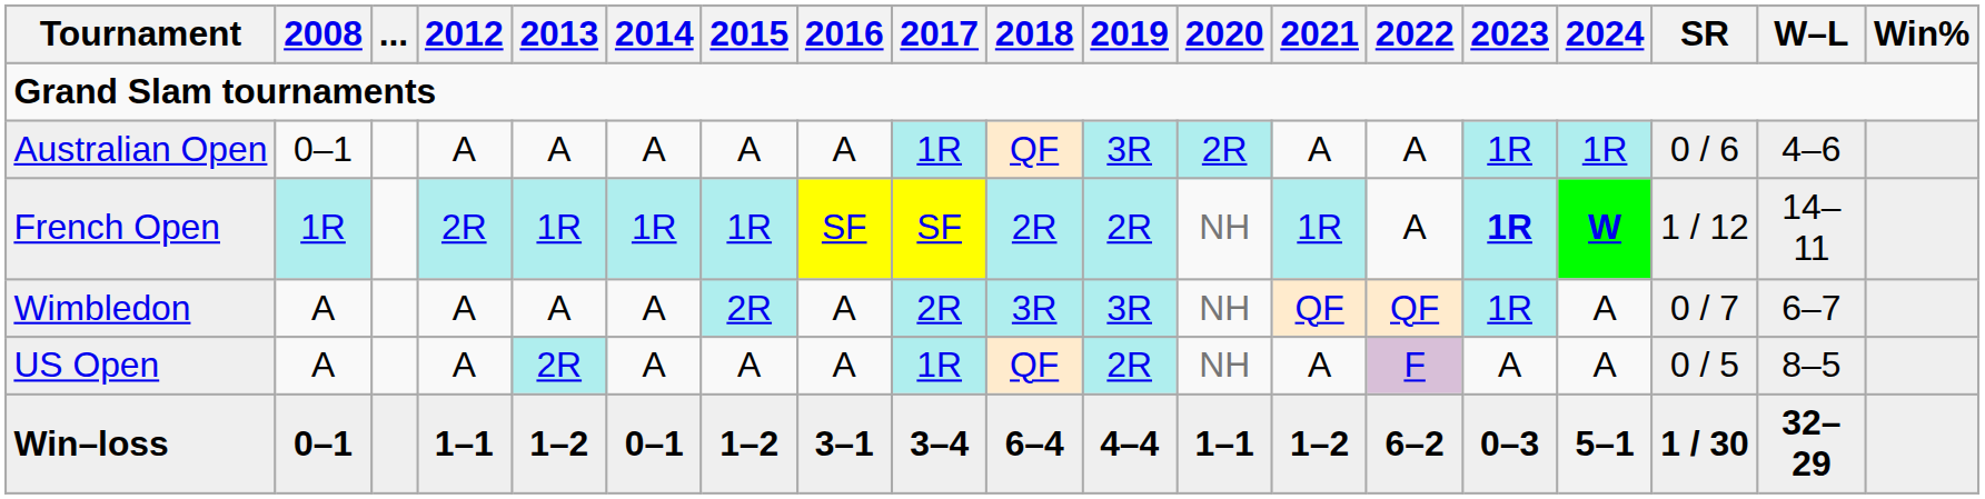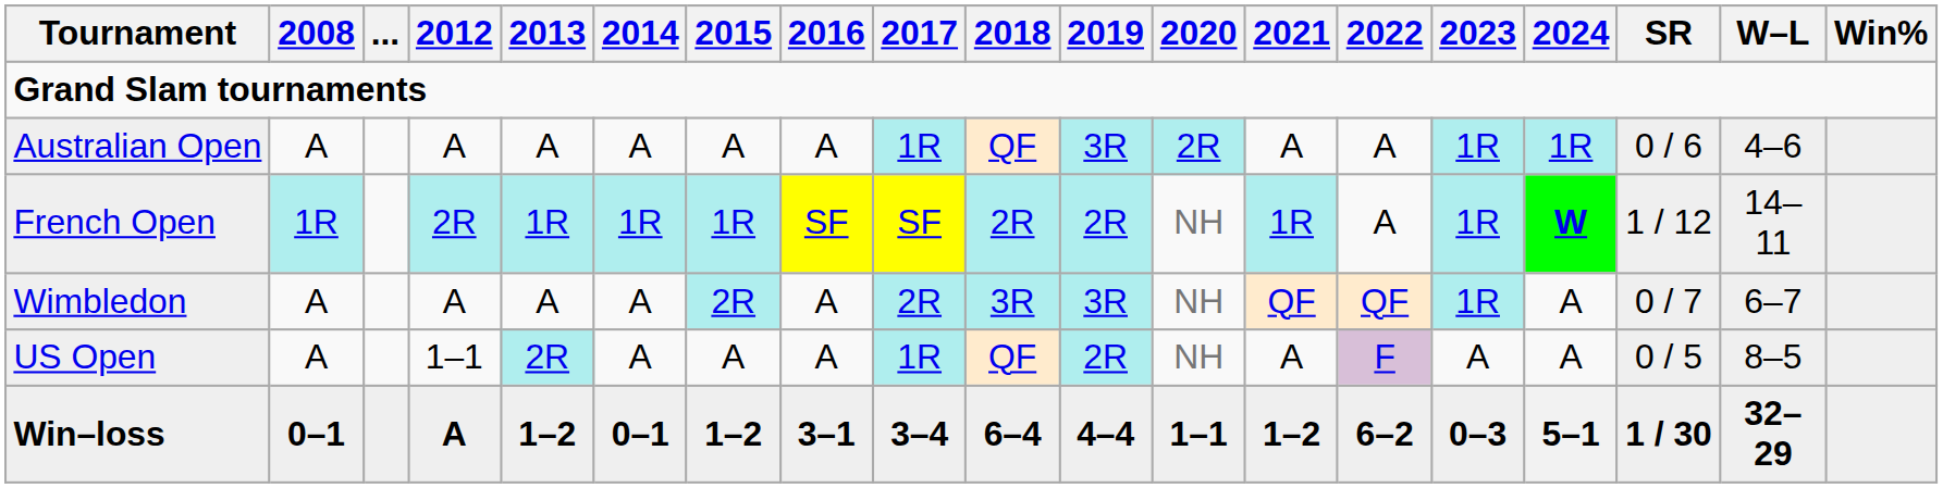 <table class="wikitable nowrap" style=text-align:center;font-size:96%>
 <tr>
 <th>Tournament</th>
 <th><a href='#'>2008</a></th>
 <th>...</th>
 <th><a href='#'>2012</a></th>
 <th><a href='#'>2013</a></th>
 <th><a href='#'>2014</a></th>
 <th><a href='#'>2015</a></th>
 <th><a href='#'>2016</a></th>
 <th><a href='#'>2017</a></th>
 <th><a href='#'>2018</a></th>
 <th><a href='#'>2019</a></th>
 <th><a href='#'>2020</a></th>
 <th><a href='#'>2021</a></th>
 <th><a href='#'>2022</a></th>
 <th><a href='#'>2023</a></th>
 <th><a href='#'>2024</a></th>
 <th>SR</th>
 <th width=40>W–L</th>
 <th>Win%</th>
 </tr>
 <tr>
 <td colspan="20" align="left"><strong>Grand Slam tournaments</strong></td>
 </tr>
 <tr>
 <td align=left bgcolor=efefef><a href='#'>Australian Open</a></td>
-<td>0–1</td>
+<td>A</td>
 <td></td>
 <td>A</td>
 <td>A</td>
 <td>A</td>
 <td>A</td>
 <td>A</td>
 <td bgcolor=afeeee><a href='#'>1R</a></td>
 <td bgcolor=ffebcd><a href='#'>QF</a></td>
 <td bgcolor=afeeee><a href='#'>3R</a></td>
 <td bgcolor=afeeee><a href='#'>2R</a></td>
 <td>A</td>
 <td>A</td>
 <td bgcolor=afeeee><a href='#'>1R</a></td>
 <td bgcolor=afeeee><a href='#'>1R</a></td>
 <td bgcolor=efefef>0 / 6</td>
 <td bgcolor=efefef>4–6</td>
 <td bgcolor=efefef></td>
 </tr>
 <tr>
 <td align=left bgcolor=efefef><a href='#'>French Open</a></td>
 <td bgcolor=afeeee><a href='#'>1R</a></td>
 <td></td>
 <td bgcolor=afeeee><a href='#'>2R</a></td>
 <td bgcolor=afeeee><a href='#'>1R</a></td>
 <td bgcolor=afeeee><a href='#'>1R</a></td>
 <td bgcolor=afeeee><a href='#'>1R</a></td>
 <td bgcolor=yellow><a href='#'>SF</a></td>
 <td bgcolor=yellow><a href='#'>SF</a></td>
 <td bgcolor=afeeee><a href='#'>2R</a></td>
 <td bgcolor=afeeee><a href='#'>2R</a></td>
 <td style=color:#767676>NH</td>
 <td bgcolor=afeeee><a href='#'>1R</a></td>
 <td>A</td>
-<td bgcolor=afeeee><strong><a href='#'>1R</a></strong></td>
+<td bgcolor=afeeee><a href='#'>1R</a></td>
 <td bgcolor=lime><a href='#'><strong>W</strong></a></td>
 <td bgcolor=efefef>1 / 12</td>
 <td bgcolor=efefef>14–11</td>
 <td bgcolor=efefef></td>
 </tr>
 <tr>
 <td align=left bgcolor=efefef><a href='#'>Wimbledon</a></td>
 <td>A</td>
 <td></td>
 <td>A</td>
 <td>A</td>
 <td>A</td>
 <td bgcolor=afeeee><a href='#'>2R</a></td>
 <td>A</td>
 <td bgcolor=afeeee><a href='#'>2R</a></td>
 <td bgcolor=afeeee><a href='#'>3R</a></td>
 <td bgcolor=afeeee><a href='#'>3R</a></td>
 <td style=color:#767676>NH</td>
 <td bgcolor=ffebcd><a href='#'>QF</a></td>
 <td bgcolor=ffebcd><a href='#'>QF</a></td>
 <td bgcolor=afeeee><a href='#'>1R</a></td>
 <td>A</td>
 <td bgcolor=efefef>0 / 7</td>
 <td bgcolor=efefef>6–7</td>
 <td bgcolor=efefef></td>
 </tr>
 <tr>
 <td align=left bgcolor=efefef><a href='#'>US Open</a></td>
 <td>A</td>
 <td></td>
-<td>A</td>
+<td>1–1</td>
 <td bgcolor=afeeee><a href='#'>2R</a></td>
 <td>A</td>
 <td>A</td>
 <td>A</td>
 <td bgcolor=afeeee><a href='#'>1R</a></td>
 <td bgcolor=ffebcd><a href='#'>QF</a></td>
 <td bgcolor=afeeee><a href='#'>2R</a></td>
 <td style=color:#767676>NH</td>
 <td>A</td>
 <td bgcolor=thistle><a href='#'>F</a></td>
 <td>A</td>
 <td>A</td>
 <td bgcolor=efefef>0 / 5</td>
 <td bgcolor=efefef>8–5</td>
 <td bgcolor=efefef></td>
 </tr>
 <tr style=font-weight:bold;background:#efefef>
 <td style=text-align:left>Win–loss</td>
 <td>0–1</td>
 <td></td>
-<td>1–1</td>
+<td>A</td>
 <td>1–2</td>
 <td>0–1</td>
 <td>1–2</td>
 <td>3–1</td>
 <td>3–4</td>
 <td>6–4</td>
 <td>4–4</td>
 <td>1–1</td>
 <td>1–2</td>
 <td>6–2</td>
 <td>0–3</td>
 <th>5–1</th>
 <td>1 / 30</td>
 <td>32–29</td>
 <td></td>
 </tr>
 </table>
